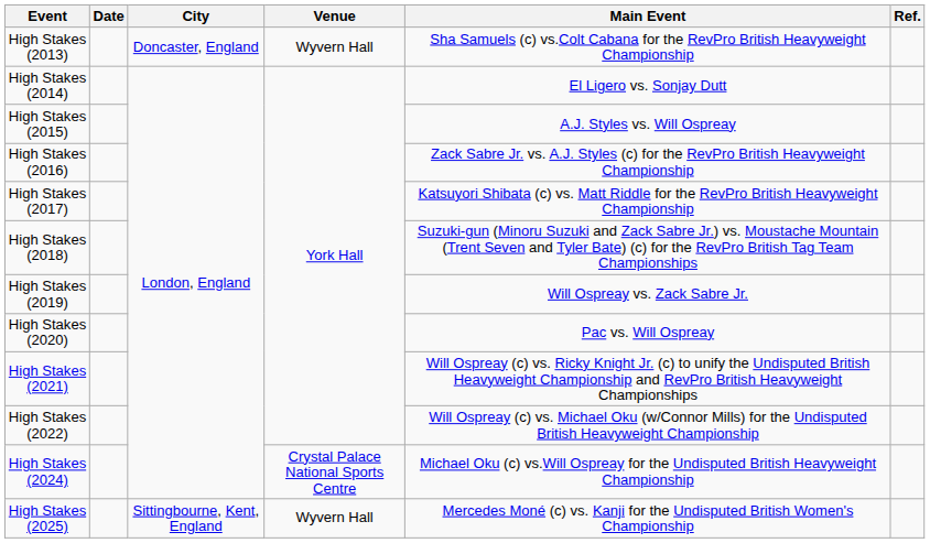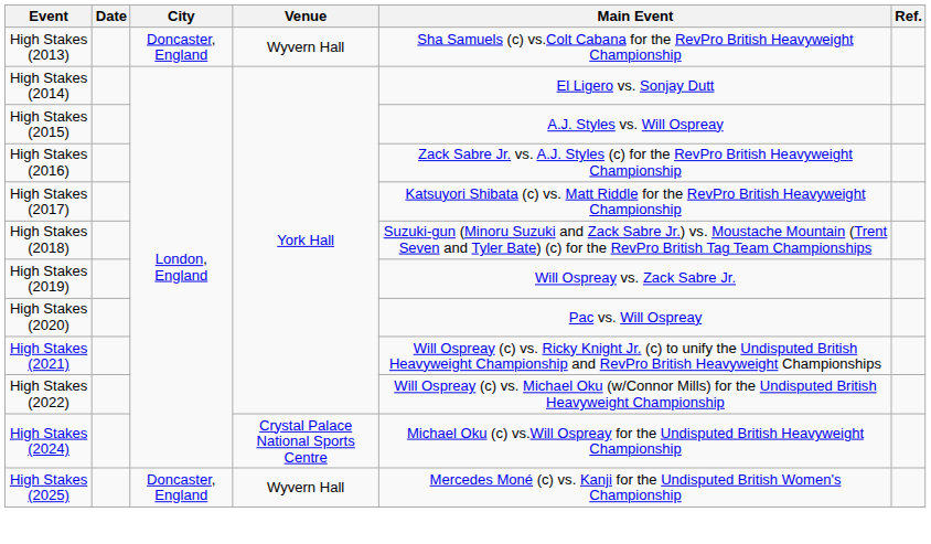 <table class="sortable wikitable succession-box" style="font-size:85%; text-align:center;">
 <tr>
 <th>Event</th>
 <th>Date</th>
 <th>City</th>
 <th>Venue</th>
 <th>Main Event</th>
 <th>Ref.</th>
 </tr>
 <tr>
 <td>High Stakes (2013)</td>
 <td></td>
 <td><a href='#'>Doncaster</a>, <a href='#'>England</a></td>
 <td>Wyvern Hall</td>
 <td><a href='#'>Sha Samuels</a> (c) vs.<a href='#'>Colt Cabana</a> for the <a href='#'>RevPro British Heavyweight Championship</a></td>
 <td></td>
 </tr>
 <tr>
 <td>High Stakes (2014)</td>
 <td></td>
 <td rowspan="10"><a href='#'>London</a>, <a href='#'>England</a></td>
 <td rowspan="9"><a href='#'>York Hall</a></td>
 <td><a href='#'>El Ligero</a> vs. <a href='#'>Sonjay Dutt</a></td>
 <td></td>
 </tr>
 <tr>
 <td>High Stakes (2015)</td>
 <td></td>
 <td><a href='#'>A.J. Styles</a> vs. <a href='#'>Will Ospreay</a></td>
 <td></td>
 </tr>
 <tr>
 <td>High Stakes (2016)</td>
 <td></td>
 <td><a href='#'>Zack Sabre Jr.</a> vs. <a href='#'>A.J. Styles</a> (c) for the <a href='#'>RevPro British Heavyweight Championship</a></td>
 <td></td>
 </tr>
 <tr>
 <td>High Stakes (2017)</td>
 <td></td>
 <td><a href='#'>Katsuyori Shibata</a> (c) vs. <a href='#'>Matt Riddle</a> for the <a href='#'>RevPro British Heavyweight Championship</a></td>
 <td></td>
 </tr>
 <tr>
 <td>High Stakes (2018)</td>
 <td></td>
 <td><a href='#'>Suzuki-gun</a> (<a href='#'>Minoru Suzuki</a> and <a href='#'>Zack Sabre Jr.</a>) vs. <a href='#'>Moustache Mountain</a> (<a href='#'>Trent Seven</a> and <a href='#'>Tyler Bate</a>) (c) for the <a href='#'>RevPro British Tag Team Championships</a></td>
 <td></td>
 </tr>
 <tr>
 <td>High Stakes (2019)</td>
 <td></td>
 <td><a href='#'>Will Ospreay</a> vs. <a href='#'>Zack Sabre Jr.</a></td>
 <td></td>
 </tr>
 <tr>
 <td>High Stakes (2020)</td>
 <td></td>
 <td><a href='#'>Pac</a> vs. <a href='#'>Will Ospreay</a></td>
 <td></td>
 </tr>
 <tr>
 <td><a href='#'>High Stakes (2021)</a></td>
 <td></td>
 <td><a href='#'>Will Ospreay</a> (c) vs. <a href='#'>Ricky Knight Jr.</a> (c) to unify the <a href='#'>Undisputed British Heavyweight Championship</a> and <a href='#'>RevPro British Heavyweight</a> Championships</td>
 <td></td>
 </tr>
 <tr>
 <td>High Stakes (2022)</td>
 <td></td>
 <td><a href='#'>Will Ospreay</a> (c) vs. <a href='#'>Michael Oku</a> (w/Connor Mills) for the <a href='#'>Undisputed British Heavyweight Championship</a></td>
 <td></td>
 </tr>
 <tr>
 <td><a href='#'>High Stakes (2024)</a></td>
 <td></td>
 <td><a href='#'>Crystal Palace National Sports Centre</a></td>
 <td><a href='#'>Michael Oku</a> (c) vs.<a href='#'>Will Ospreay</a> for the <a href='#'>Undisputed British Heavyweight Championship</a></td>
 <td></td>
 </tr>
 <tr>
 <td><a href='#'>High Stakes (2025)</a></td>
 <td></td>
-<td><a href='#'>Sittingbourne</a>, <a href='#'>Kent</a>, <a href='#'>England</a></td>
+<td><a href='#'>Doncaster</a>, <a href='#'>England</a></td>
 <td>Wyvern Hall</td>
 <td><a href='#'>Mercedes Moné</a> (c) vs. <a href='#'>Kanji</a> for the <a href='#'>Undisputed British Women's Championship</a></td>
 <td></td>
 </tr>
 </table>
